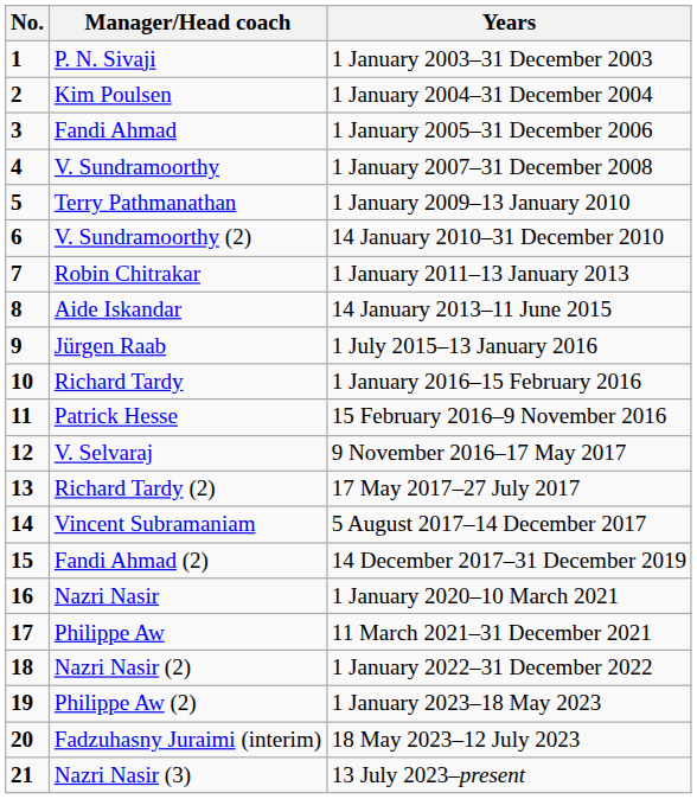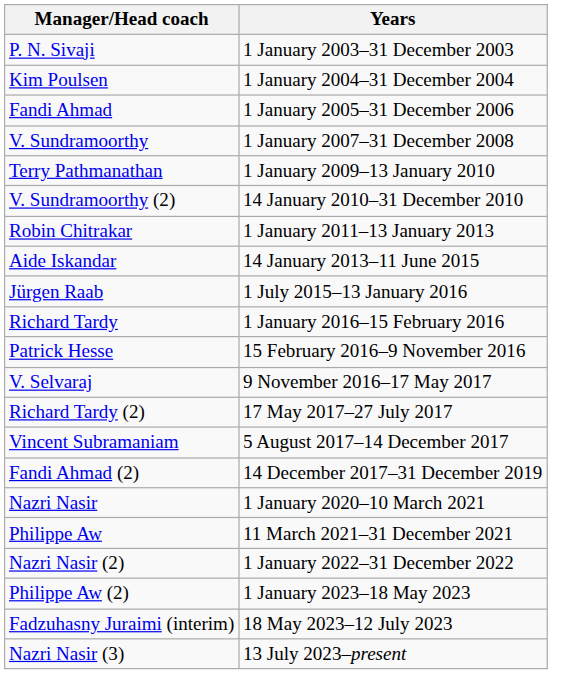 <table class="wikitable">
 <tr>
-<th>No.</th>
 <th>Manager/Head coach</th>
 <th>Years</th>
 </tr>
 <tr>
-<td><strong>1</strong></td>
 <td> <a href='#'>P. N. Sivaji</a></td>
 <td>1 January 2003–31 December 2003</td>
 </tr>
 <tr>
-<td><strong>2</strong></td>
 <td> <a href='#'>Kim Poulsen</a></td>
 <td>1 January 2004–31 December 2004</td>
 </tr>
 <tr>
-<td><strong>3</strong></td>
 <td> <a href='#'>Fandi Ahmad</a></td>
 <td>1 January 2005–31 December 2006</td>
 </tr>
 <tr>
-<td><strong>4</strong></td>
 <td> <a href='#'>V. Sundramoorthy</a></td>
 <td>1 January 2007–31 December 2008</td>
 </tr>
 <tr>
-<td><strong>5</strong></td>
 <td> <a href='#'>Terry Pathmanathan</a></td>
 <td>1 January 2009–13 January 2010</td>
 </tr>
 <tr>
-<td><strong>6</strong></td>
 <td> <a href='#'>V. Sundramoorthy</a> (2)</td>
 <td>14 January 2010–31 December 2010</td>
 </tr>
 <tr>
-<td><strong>7</strong></td>
 <td> <a href='#'>Robin Chitrakar</a></td>
 <td>1 January 2011–13 January 2013</td>
 </tr>
 <tr>
-<td><strong>8</strong></td>
 <td> <a href='#'>Aide Iskandar</a></td>
 <td>14 January 2013–11 June 2015</td>
 </tr>
 <tr>
-<td><strong>9</strong></td>
 <td> <a href='#'>Jürgen Raab</a></td>
 <td>1 July 2015–13 January 2016</td>
 </tr>
 <tr>
-<td><strong>10</strong></td>
 <td> <a href='#'>Richard Tardy</a></td>
 <td>1 January 2016–15 February 2016</td>
 </tr>
 <tr>
-<td><strong>11</strong></td>
 <td> <a href='#'>Patrick Hesse</a></td>
 <td>15 February 2016–9 November 2016</td>
 </tr>
 <tr>
-<td><strong>12</strong></td>
 <td> <a href='#'>V. Selvaraj</a></td>
 <td>9 November 2016–17 May 2017</td>
 </tr>
 <tr>
-<td><strong>13</strong></td>
 <td> <a href='#'>Richard Tardy</a> (2)</td>
 <td>17 May 2017–27 July 2017</td>
 </tr>
 <tr>
-<td><strong>14</strong></td>
 <td> <a href='#'>Vincent Subramaniam</a></td>
 <td>5 August 2017–14 December 2017</td>
 </tr>
 <tr>
-<td><strong>15</strong></td>
 <td> <a href='#'>Fandi Ahmad</a> (2)</td>
 <td>14 December 2017–31 December 2019</td>
 </tr>
 <tr>
-<td><strong>16</strong></td>
 <td> <a href='#'>Nazri Nasir</a></td>
 <td>1 January 2020–10 March 2021</td>
 </tr>
 <tr>
-<td><strong>17</strong></td>
 <td> <a href='#'>Philippe Aw</a></td>
 <td>11 March 2021–31 December 2021</td>
 </tr>
 <tr>
-<td><strong>18</strong></td>
 <td> <a href='#'>Nazri Nasir</a> (2)</td>
 <td>1 January 2022–31 December 2022</td>
 </tr>
 <tr>
-<td><strong>19</strong></td>
 <td> <a href='#'>Philippe Aw</a> (2)</td>
 <td>1 January 2023–18 May 2023</td>
 </tr>
 <tr>
-<td><strong>20</strong></td>
 <td> <a href='#'>Fadzuhasny Juraimi</a> (interim)</td>
 <td>18 May 2023–12 July 2023</td>
 </tr>
 <tr>
-<td><strong>21</strong></td>
 <td> <a href='#'>Nazri Nasir</a> (3)</td>
 <td>13 July 2023–<em>present</em></td>
 </tr>
 </table>
